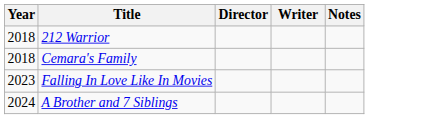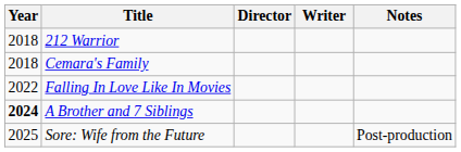 <table class="wikitable">
 <tr>
 <th>Year</th>
 <th>Title</th>
 <th width=55>Director</th>
 <th width=55>Writer</th>
 <th>Notes</th>
 </tr>
 <tr>
 <td>2018</td>
 <td><em><a href='#'>212 Warrior</a></em></td>
 <td></td>
 <td></td>
 <td></td>
 </tr>
 <tr>
 <td>2018</td>
 <td><em><a href='#'>Cemara's Family</a></em></td>
 <td></td>
 <td></td>
 <td></td>
 </tr>
 <tr>
-<td>2023</td>
+<td>2022</td>
 <td><em><a href='#'>Falling In Love Like In Movies</a></em></td>
 <td></td>
 <td></td>
 <td></td>
 </tr>
 <tr>
-<td>2024</td>
+<td><strong>2024</strong></td>
 <td><em><a href='#'>A Brother and 7 Siblings</a></em></td>
 <td></td>
 <td></td>
 <td></td>
 </tr>
+<tr>
+<td>2025</td>
+<td><em>Sore: Wife from the Future</em></td>
+<td></td>
+<td></td>
+<td>Post-production</td>
+</tr>
 </table>
